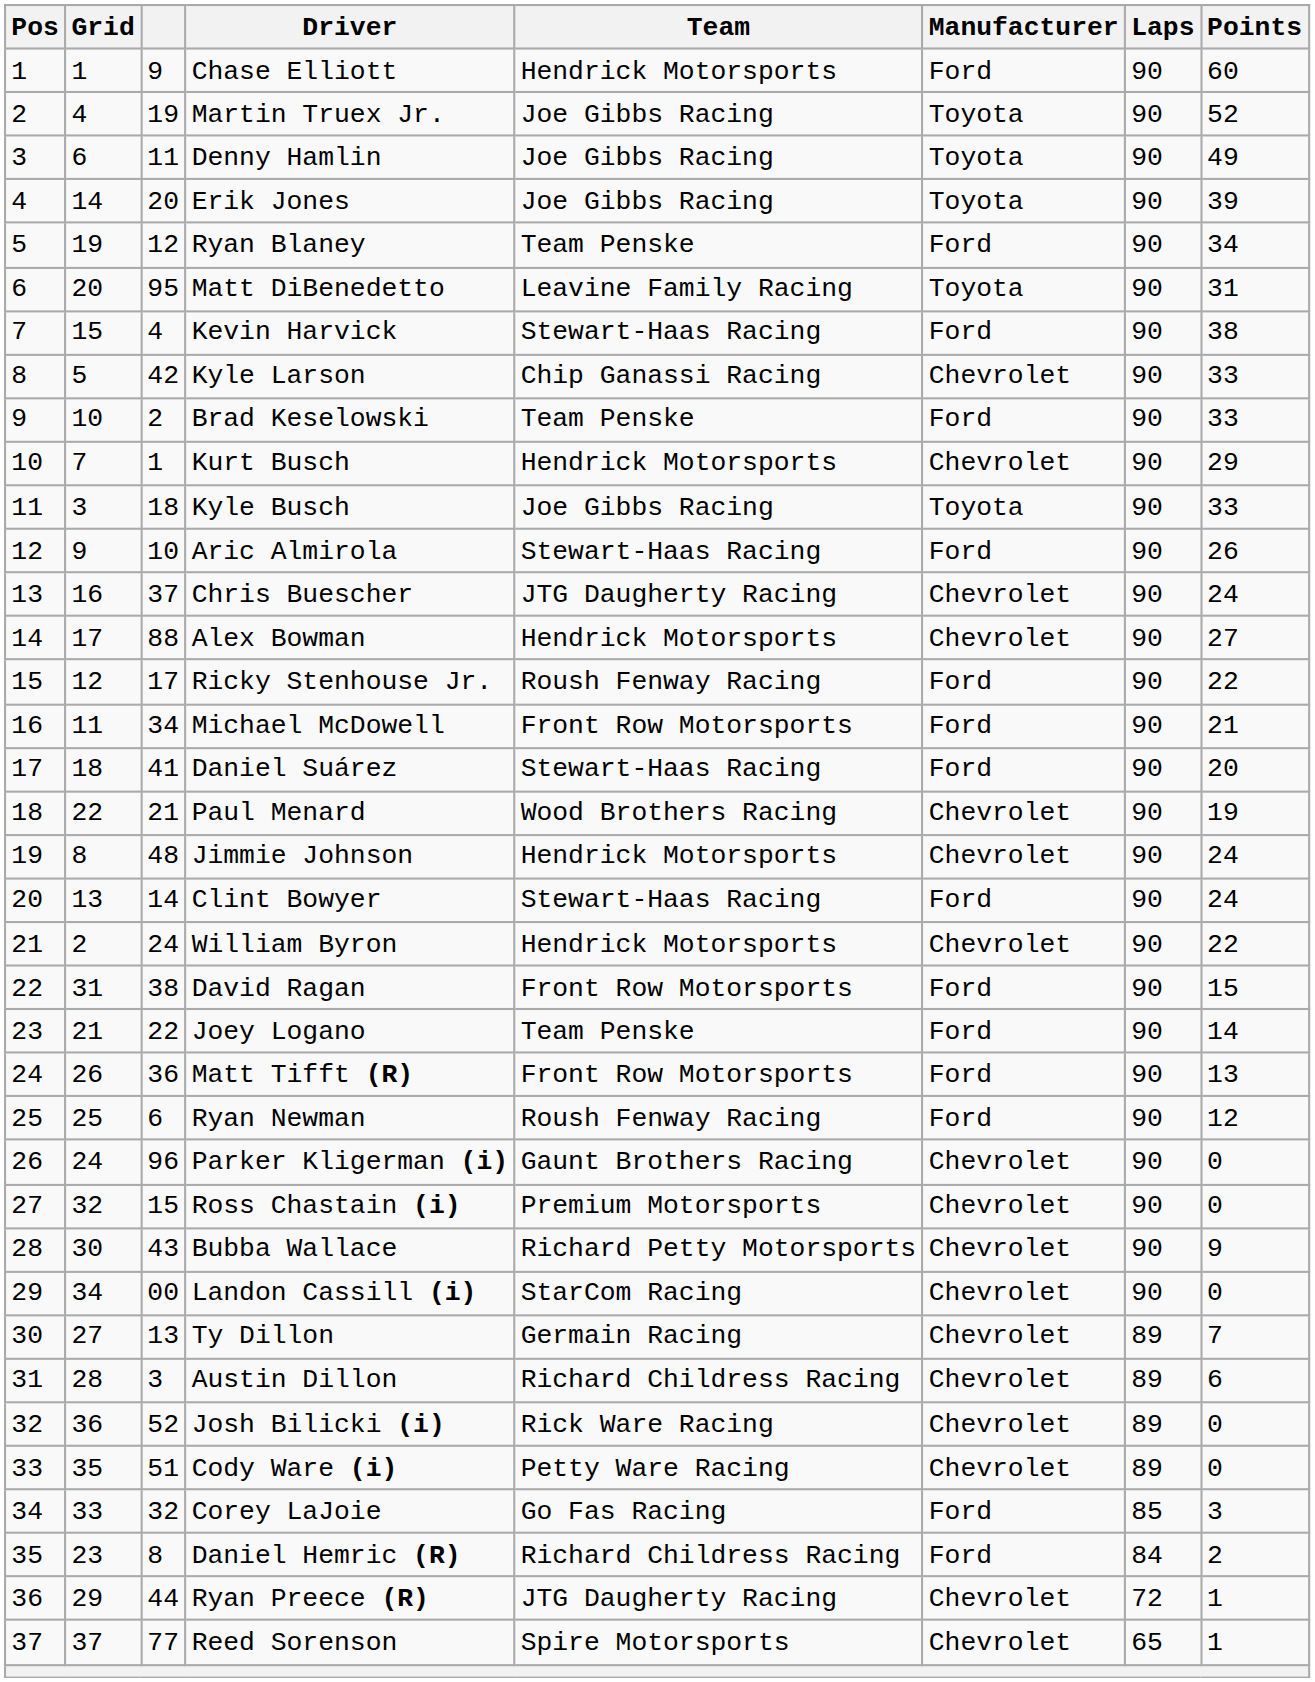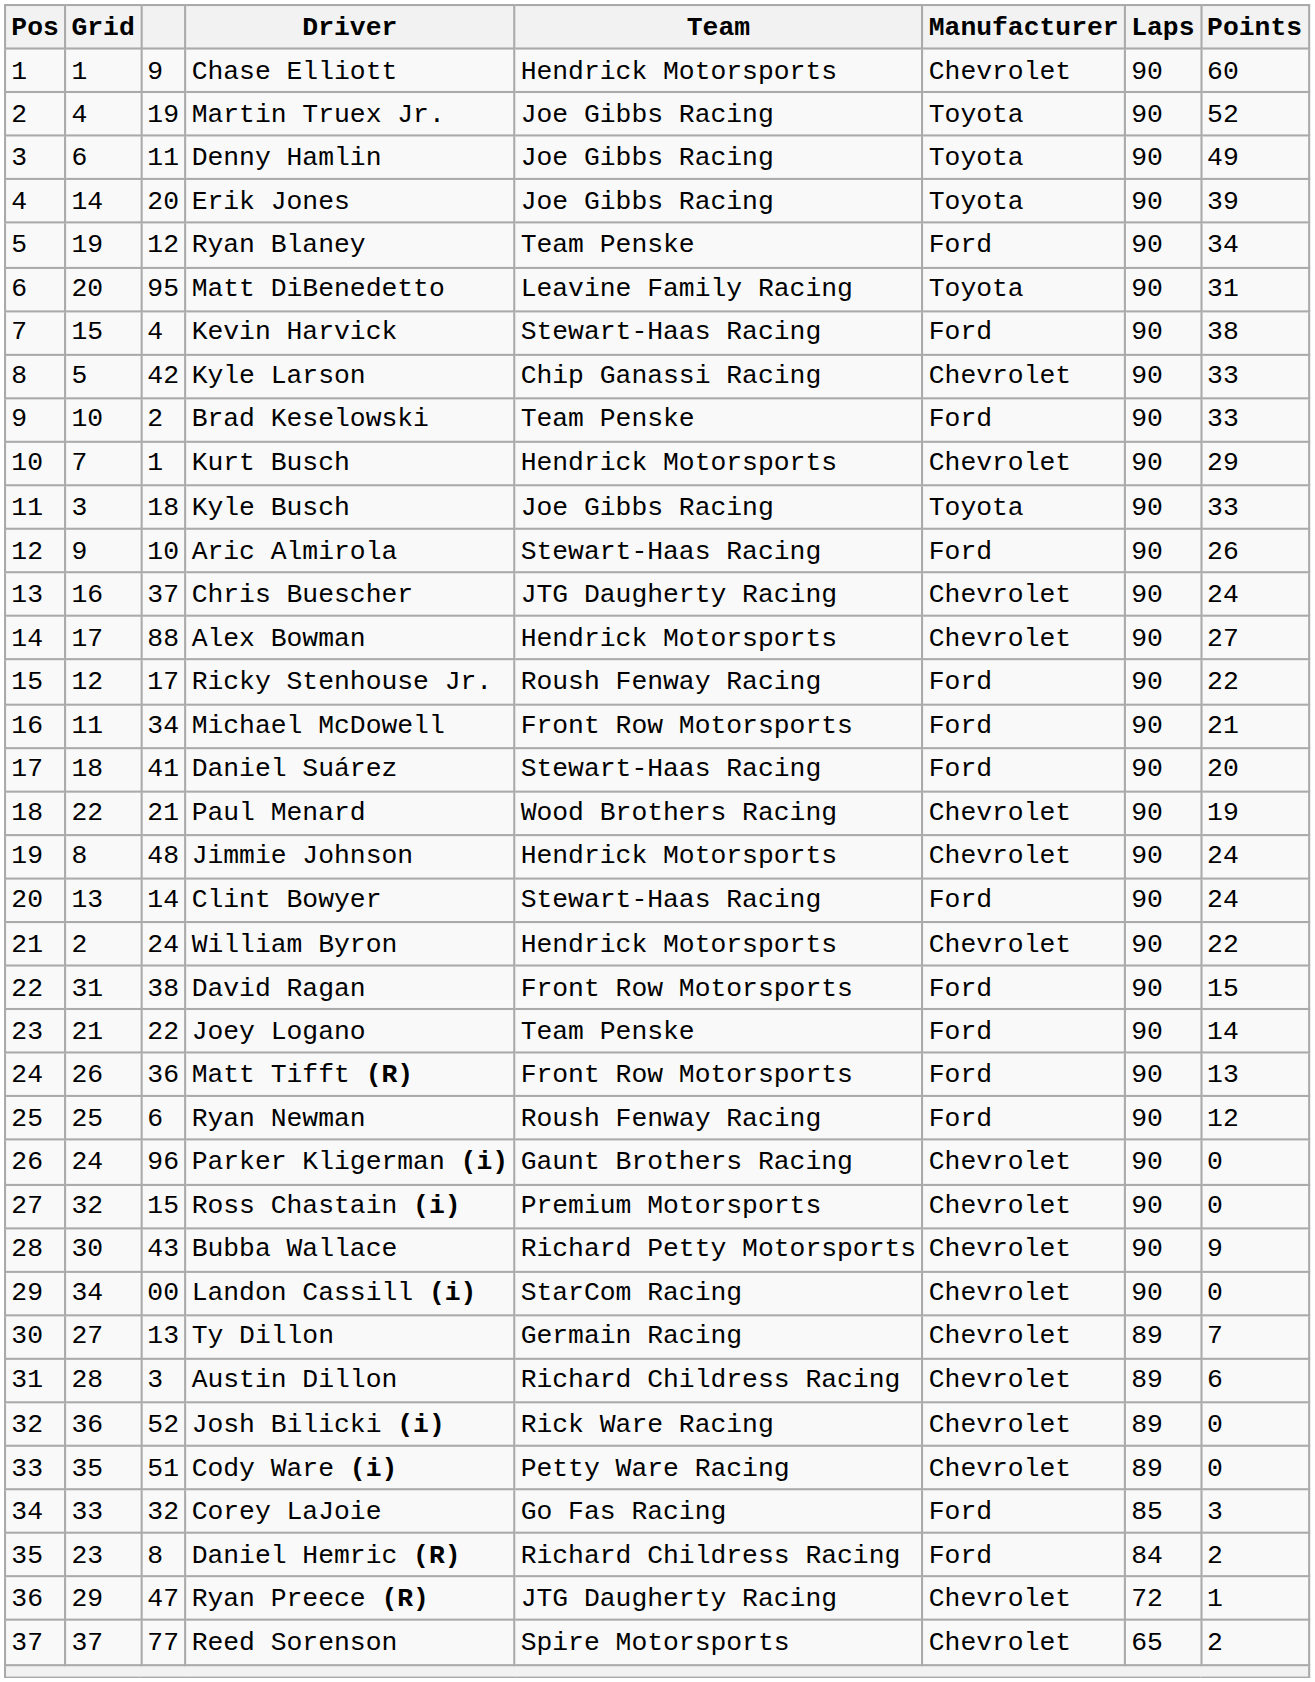 <table class="wikitable" style="font-size:98%">
 <tr>
 <th>Pos</th>
 <th>Grid</th>
 <th></th>
 <th>Driver</th>
 <th>Team</th>
 <th>Manufacturer</th>
 <th>Laps</th>
 <th>Points</th>
 </tr>
 <tr>
 <td>1</td>
 <td>1</td>
 <td>9</td>
 <td>Chase Elliott</td>
 <td>Hendrick Motorsports</td>
-<td>Ford</td>
+<td>Chevrolet</td>
 <td>90</td>
 <td>60</td>
 </tr>
 <tr>
 <td>2</td>
 <td>4</td>
 <td>19</td>
 <td>Martin Truex Jr.</td>
 <td>Joe Gibbs Racing</td>
 <td>Toyota</td>
 <td>90</td>
 <td>52</td>
 </tr>
 <tr>
 <td>3</td>
 <td>6</td>
 <td>11</td>
 <td>Denny Hamlin</td>
 <td>Joe Gibbs Racing</td>
 <td>Toyota</td>
 <td>90</td>
 <td>49</td>
 </tr>
 <tr>
 <td>4</td>
 <td>14</td>
 <td>20</td>
 <td>Erik Jones</td>
 <td>Joe Gibbs Racing</td>
 <td>Toyota</td>
 <td>90</td>
 <td>39</td>
 </tr>
 <tr>
 <td>5</td>
 <td>19</td>
 <td>12</td>
 <td>Ryan Blaney</td>
 <td>Team Penske</td>
 <td>Ford</td>
 <td>90</td>
 <td>34</td>
 </tr>
 <tr>
 <td>6</td>
 <td>20</td>
 <td>95</td>
 <td>Matt DiBenedetto</td>
 <td>Leavine Family Racing</td>
 <td>Toyota</td>
 <td>90</td>
 <td>31</td>
 </tr>
 <tr>
 <td>7</td>
 <td>15</td>
 <td>4</td>
 <td>Kevin Harvick</td>
 <td>Stewart-Haas Racing</td>
 <td>Ford</td>
 <td>90</td>
 <td>38</td>
 </tr>
 <tr>
 <td>8</td>
 <td>5</td>
 <td>42</td>
 <td>Kyle Larson</td>
 <td>Chip Ganassi Racing</td>
 <td>Chevrolet</td>
 <td>90</td>
 <td>33</td>
 </tr>
 <tr>
 <td>9</td>
 <td>10</td>
 <td>2</td>
 <td>Brad Keselowski</td>
 <td>Team Penske</td>
 <td>Ford</td>
 <td>90</td>
 <td>33</td>
 </tr>
 <tr>
 <td>10</td>
 <td>7</td>
 <td>1</td>
 <td>Kurt Busch</td>
 <td>Hendrick Motorsports</td>
 <td>Chevrolet</td>
 <td>90</td>
 <td>29</td>
 </tr>
 <tr>
 <td>11</td>
 <td>3</td>
 <td>18</td>
 <td>Kyle Busch</td>
 <td>Joe Gibbs Racing</td>
 <td>Toyota</td>
 <td>90</td>
 <td>33</td>
 </tr>
 <tr>
 <td>12</td>
 <td>9</td>
 <td>10</td>
 <td>Aric Almirola</td>
 <td>Stewart-Haas Racing</td>
 <td>Ford</td>
 <td>90</td>
 <td>26</td>
 </tr>
 <tr>
 <td>13</td>
 <td>16</td>
 <td>37</td>
 <td>Chris Buescher</td>
 <td>JTG Daugherty Racing</td>
 <td>Chevrolet</td>
 <td>90</td>
 <td>24</td>
 </tr>
 <tr>
 <td>14</td>
 <td>17</td>
 <td>88</td>
 <td>Alex Bowman</td>
 <td>Hendrick Motorsports</td>
 <td>Chevrolet</td>
 <td>90</td>
 <td>27</td>
 </tr>
 <tr>
 <td>15</td>
 <td>12</td>
 <td>17</td>
 <td>Ricky Stenhouse Jr.</td>
 <td>Roush Fenway Racing</td>
 <td>Ford</td>
 <td>90</td>
 <td>22</td>
 </tr>
 <tr>
 <td>16</td>
 <td>11</td>
 <td>34</td>
 <td>Michael McDowell</td>
 <td>Front Row Motorsports</td>
 <td>Ford</td>
 <td>90</td>
 <td>21</td>
 </tr>
 <tr>
 <td>17</td>
 <td>18</td>
 <td>41</td>
 <td>Daniel Suárez</td>
 <td>Stewart-Haas Racing</td>
 <td>Ford</td>
 <td>90</td>
 <td>20</td>
 </tr>
 <tr>
 <td>18</td>
 <td>22</td>
 <td>21</td>
 <td>Paul Menard</td>
 <td>Wood Brothers Racing</td>
 <td>Chevrolet</td>
 <td>90</td>
 <td>19</td>
 </tr>
 <tr>
 <td>19</td>
 <td>8</td>
 <td>48</td>
 <td>Jimmie Johnson</td>
 <td>Hendrick Motorsports</td>
 <td>Chevrolet</td>
 <td>90</td>
 <td>24</td>
 </tr>
 <tr>
 <td>20</td>
 <td>13</td>
 <td>14</td>
 <td>Clint Bowyer</td>
 <td>Stewart-Haas Racing</td>
 <td>Ford</td>
 <td>90</td>
 <td>24</td>
 </tr>
 <tr>
 <td>21</td>
 <td>2</td>
 <td>24</td>
 <td>William Byron</td>
 <td>Hendrick Motorsports</td>
 <td>Chevrolet</td>
 <td>90</td>
 <td>22</td>
 </tr>
 <tr>
 <td>22</td>
 <td>31</td>
 <td>38</td>
 <td>David Ragan</td>
 <td>Front Row Motorsports</td>
 <td>Ford</td>
 <td>90</td>
 <td>15</td>
 </tr>
 <tr>
 <td>23</td>
 <td>21</td>
 <td>22</td>
 <td>Joey Logano</td>
 <td>Team Penske</td>
 <td>Ford</td>
 <td>90</td>
 <td>14</td>
 </tr>
 <tr>
 <td>24</td>
 <td>26</td>
 <td>36</td>
 <td>Matt Tifft <strong>(R)</strong></td>
 <td>Front Row Motorsports</td>
 <td>Ford</td>
 <td>90</td>
 <td>13</td>
 </tr>
 <tr>
 <td>25</td>
 <td>25</td>
 <td>6</td>
 <td>Ryan Newman</td>
 <td>Roush Fenway Racing</td>
 <td>Ford</td>
 <td>90</td>
 <td>12</td>
 </tr>
 <tr>
 <td>26</td>
 <td>24</td>
 <td>96</td>
 <td>Parker Kligerman <strong>(i)</strong></td>
 <td>Gaunt Brothers Racing</td>
 <td>Chevrolet</td>
 <td>90</td>
 <td>0</td>
 </tr>
 <tr>
 <td>27</td>
 <td>32</td>
 <td>15</td>
 <td>Ross Chastain <strong>(i)</strong></td>
 <td>Premium Motorsports</td>
 <td>Chevrolet</td>
 <td>90</td>
 <td>0</td>
 </tr>
 <tr>
 <td>28</td>
 <td>30</td>
 <td>43</td>
 <td>Bubba Wallace</td>
 <td>Richard Petty Motorsports</td>
 <td>Chevrolet</td>
 <td>90</td>
 <td>9</td>
 </tr>
 <tr>
 <td>29</td>
 <td>34</td>
 <td>00</td>
 <td>Landon Cassill <strong>(i)</strong></td>
 <td>StarCom Racing</td>
 <td>Chevrolet</td>
 <td>90</td>
 <td>0</td>
 </tr>
 <tr>
 <td>30</td>
 <td>27</td>
 <td>13</td>
 <td>Ty Dillon</td>
 <td>Germain Racing</td>
 <td>Chevrolet</td>
 <td>89</td>
 <td>7</td>
 </tr>
 <tr>
 <td>31</td>
 <td>28</td>
 <td>3</td>
 <td>Austin Dillon</td>
 <td>Richard Childress Racing</td>
 <td>Chevrolet</td>
 <td>89</td>
 <td>6</td>
 </tr>
 <tr>
 <td>32</td>
 <td>36</td>
 <td>52</td>
 <td>Josh Bilicki <strong>(i)</strong></td>
 <td>Rick Ware Racing</td>
 <td>Chevrolet</td>
 <td>89</td>
 <td>0</td>
 </tr>
 <tr>
 <td>33</td>
 <td>35</td>
 <td>51</td>
 <td>Cody Ware <strong>(i)</strong></td>
 <td>Petty Ware Racing</td>
 <td>Chevrolet</td>
 <td>89</td>
 <td>0</td>
 </tr>
 <tr>
 <td>34</td>
 <td>33</td>
 <td>32</td>
 <td>Corey LaJoie</td>
 <td>Go Fas Racing</td>
 <td>Ford</td>
 <td>85</td>
 <td>3</td>
 </tr>
 <tr>
 <td>35</td>
 <td>23</td>
 <td>8</td>
 <td>Daniel Hemric <strong>(R)</strong></td>
 <td>Richard Childress Racing</td>
 <td>Ford</td>
 <td>84</td>
 <td>2</td>
 </tr>
 <tr>
 <td>36</td>
 <td>29</td>
-<td>44</td>
+<td>47</td>
 <td>Ryan Preece <strong>(R)</strong></td>
 <td>JTG Daugherty Racing</td>
 <td>Chevrolet</td>
 <td>72</td>
 <td>1</td>
 </tr>
 <tr>
 <td>37</td>
 <td>37</td>
 <td>77</td>
 <td>Reed Sorenson</td>
 <td>Spire Motorsports</td>
 <td>Chevrolet</td>
 <td>65</td>
-<td>1</td>
+<td>2</td>
 </tr>
 <tr>
 <th colspan="8"></th>
 </tr>
 </table>
